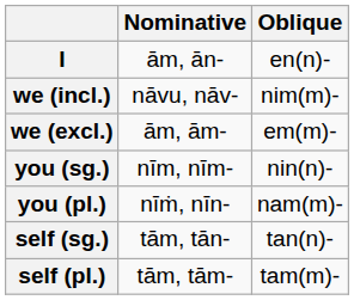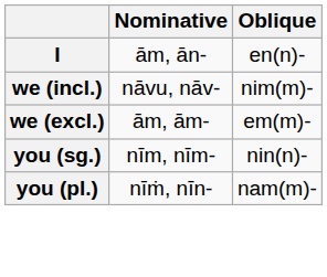 <table class="wikitable" style=text-align:center>
 <tr>
 <th></th>
 <th>Nominative</th>
 <th>Oblique</th>
 </tr>
 <tr>
 <th>I</th>
 <td>ām, ān-</td>
 <td>en(n)-</td>
 </tr>
 <tr>
 <th>we (incl.)</th>
 <td>nāvu, nāv-</td>
 <td>nim(m)-</td>
 </tr>
 <tr>
 <th>we (excl.)</th>
 <td>ām, ām-</td>
 <td>em(m)-</td>
 </tr>
 <tr>
 <th>you (sg.)</th>
 <td>nīm, nīm-</td>
 <td>nin(n)-</td>
 </tr>
 <tr>
 <th>you (pl.)</th>
 <td>nīṁ, nīn-</td>
 <td>nam(m)-</td>
 </tr>
-<tr>
-<th>self (sg.)</th>
-<td>tām, tān-</td>
-<td>tan(n)-</td>
-</tr>
-<tr>
-<th>self (pl.)</th>
-<td>tām, tām-</td>
-<td>tam(m)-</td>
-</tr>
 </table>
